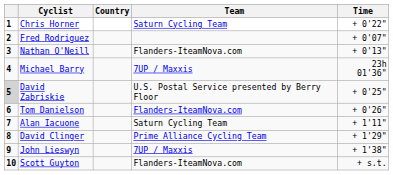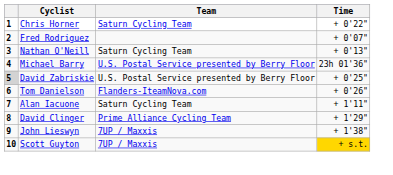 <table class="wikitable">
 <tr style="background:#ccccff;">
 <th></th>
 <th>Cyclist</th>
-<th>Country</th>
 <th>Team</th>
 <th>Time</th>
 </tr>
 <tr style="background:white">
 <td><strong>1</strong></td>
 <td><a href='#'>Chris Horner</a></td>
-<td></td>
 <td><a href='#'>Saturn Cycling Team</a></td>
 <td align="right">+ 0'22"</td>
 </tr>
 <tr>
 <td><strong>2</strong></td>
 <td><a href='#'>Fred Rodriguez</a></td>
 <td></td>
-<td></td>
 <td align="right">+ 0'07"</td>
 </tr>
 <tr>
 <td><strong>3</strong></td>
 <td><a href='#'>Nathan O'Neill</a></td>
-<td></td>
-<td>Flanders-IteamNova.com</td>
+<td>Saturn Cycling Team</td>
 <td align="right">+ 0'13"</td>
 </tr>
 <tr>
 <td><strong>4</strong></td>
 <td><a href='#'>Michael Barry</a></td>
-<td></td>
-<td><a href='#'>7UP / Maxxis</a></td>
+<td><a href='#'>U.S. Postal Service presented by Berry Floor</a></td>
 <td align="right">23h 01'36"</td>
 </tr>
 <tr>
 <td style="background: lightgrey;"><strong>5</strong></td>
 <td><a href='#'>David Zabriskie</a></td>
-<td></td>
 <td>U.S. Postal Service presented by Berry Floor</td>
 <td align="right">+ 0'25"</td>
 </tr>
 <tr>
 <td><strong>6</strong></td>
 <td><a href='#'>Tom Danielson</a></td>
-<td></td>
 <td><a href='#'>Flanders-IteamNova.com</a></td>
 <td align="right">+ 0'26"</td>
 </tr>
 <tr>
 <td><strong>7</strong></td>
 <td><a href='#'>Alan Iacuone</a></td>
-<td></td>
 <td>Saturn Cycling Team</td>
 <td align="right">+ 1'11"</td>
 </tr>
 <tr>
 <td><strong>8</strong></td>
 <td><a href='#'>David Clinger</a></td>
-<td></td>
 <td><a href='#'>Prime Alliance Cycling Team</a></td>
 <td align="right">+ 1'29"</td>
 </tr>
 <tr>
 <td><strong>9</strong></td>
 <td><a href='#'>John Lieswyn</a></td>
-<td></td>
 <td><a href='#'>7UP / Maxxis</a></td>
 <td align="right">+ 1'38"</td>
 </tr>
 <tr>
 <td><strong>10</strong></td>
 <td><a href='#'>Scott Guyton</a></td>
-<td></td>
-<td>Flanders-IteamNova.com</td>
-<td align="right">+ s.t.</td>
+<td><a href='#'>7UP / Maxxis</a></td>
+<td align="right" style="background: gold;">+ s.t.</td>
 </tr>
 </table>
